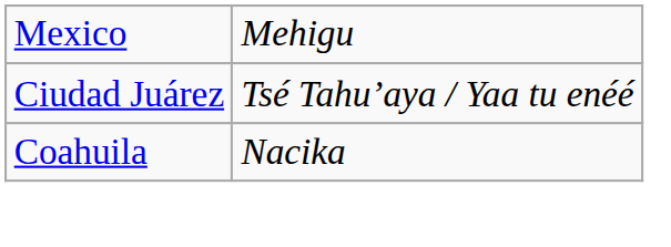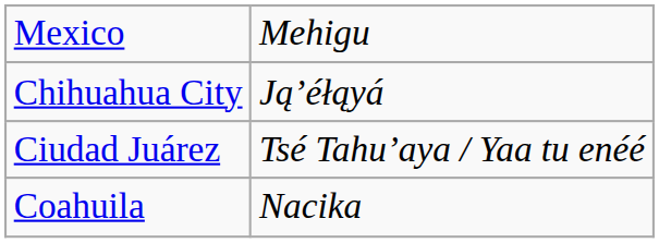 <table class="wikitable">
 <tr>
 <td><a href='#'>Mexico</a></td>
 <td><em>Mehigu</em></td>
+</tr>
+<tr>
+<td><a href='#'>Chihuahua City</a></td>
+<td><em>Ją’éłąyá</em></td>
 </tr>
 <tr>
 <td><a href='#'>Ciudad Juárez</a></td>
 <td><em>Tsé Tahu’aya / Yaa tu enéé</em></td>
 </tr>
 <tr>
 <td><a href='#'>Coahuila</a></td>
 <td><em>Nacika</em></td>
 </tr>
 </table>
